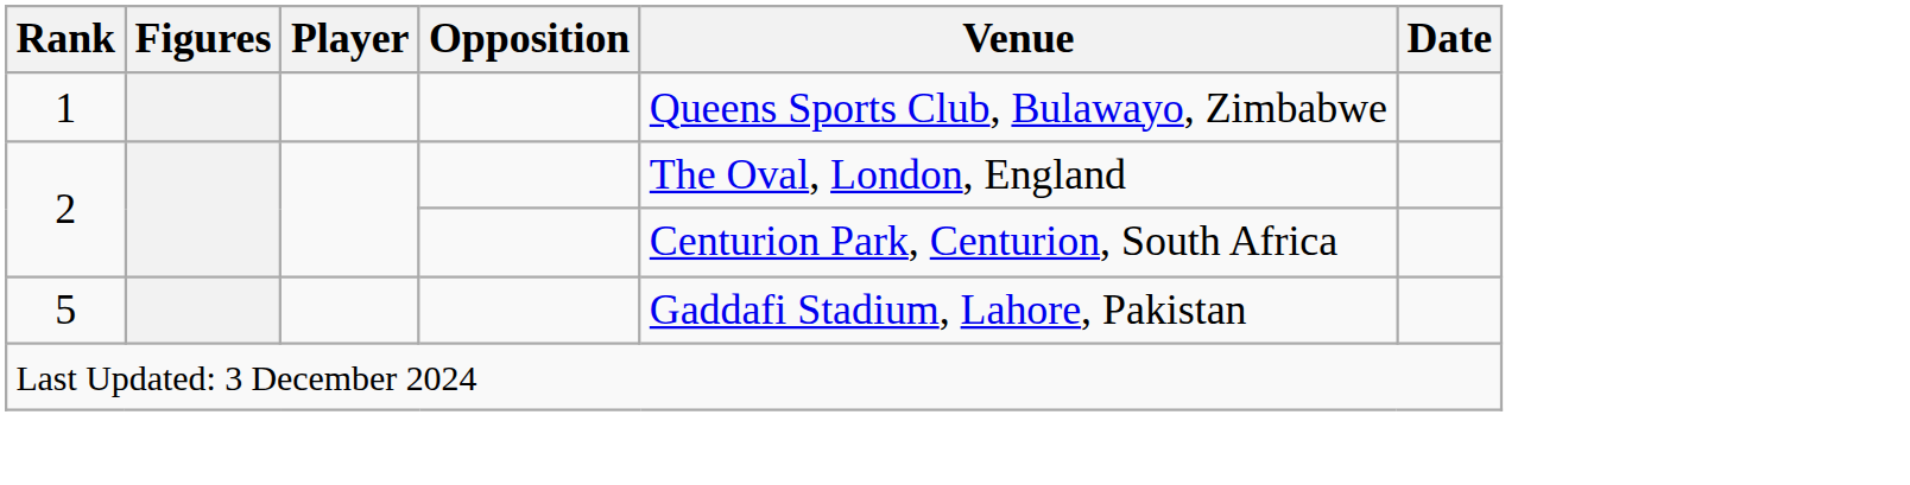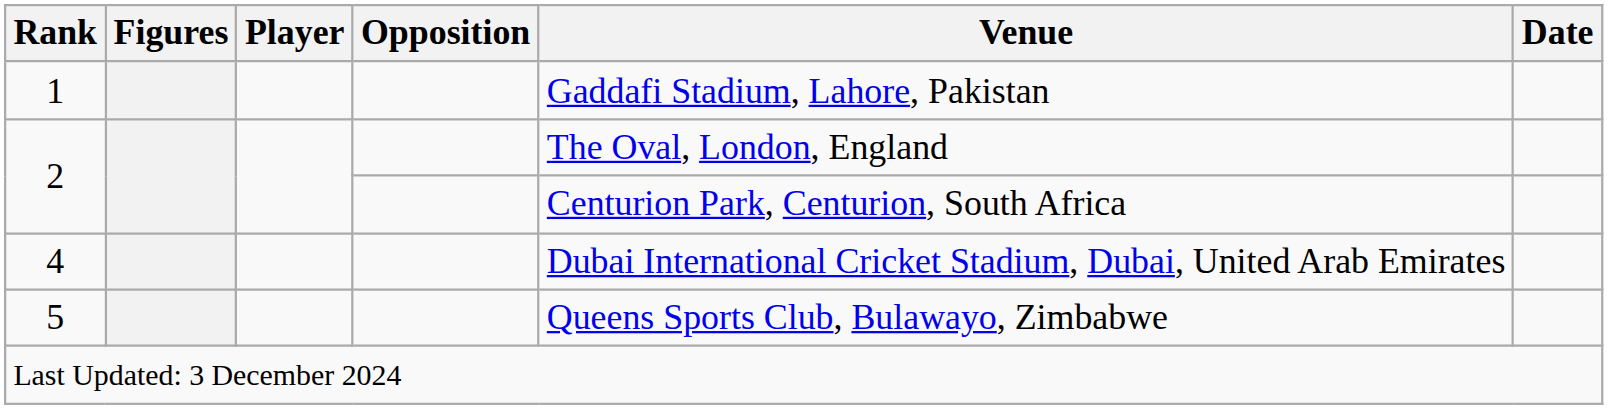 <table class="wikitable sortable">
 <tr>
 <th scope=col>Rank</th>
 <th scope=col>Figures</th>
 <th scope=col>Player</th>
 <th scope=col>Opposition</th>
 <th scope=col>Venue</th>
 <th scope=col>Date</th>
 </tr>
 <tr>
 <td align=center>1</td>
 <th scope=row style=text-align:center;></th>
 <td></td>
 <td></td>
-<td><a href='#'>Queens Sports Club</a>, <a href='#'>Bulawayo</a>, Zimbabwe</td>
+<td><a href='#'>Gaddafi Stadium</a>, <a href='#'>Lahore</a>, Pakistan</td>
 <td></td>
 </tr>
 <tr>
 <td align=center rowspan=2>2</td>
 <th scope=row style=text-align:center; rowspan=2></th>
 <td rowspan=2></td>
 <td></td>
 <td><a href='#'>The Oval</a>, <a href='#'>London</a>, England</td>
 <td> </td>
 </tr>
 <tr>
 <td></td>
 <td><a href='#'>Centurion Park</a>, <a href='#'>Centurion</a>, South Africa</td>
 <td></td>
 </tr>
 <tr>
+<td align=center>4</td>
+<th scope=row style=text-align:center;></th>
+<td></td>
+<td></td>
+<td><a href='#'>Dubai International Cricket Stadium</a>, <a href='#'>Dubai</a>, United Arab Emirates</td>
+<td></td>
+</tr>
+<tr>
 <td align="center">5</td>
 <th scope="row" style="text-align:center;"></th>
 <td></td>
 <td></td>
-<td><a href='#'>Gaddafi Stadium</a>, <a href='#'>Lahore</a>, Pakistan</td>
+<td><a href='#'>Queens Sports Club</a>, <a href='#'>Bulawayo</a>, Zimbabwe</td>
 <td></td>
 </tr>
 <tr class=sortbottom>
 <td colspan=6><small>Last Updated: 3 December 2024</small></td>
 </tr>
 </table>
